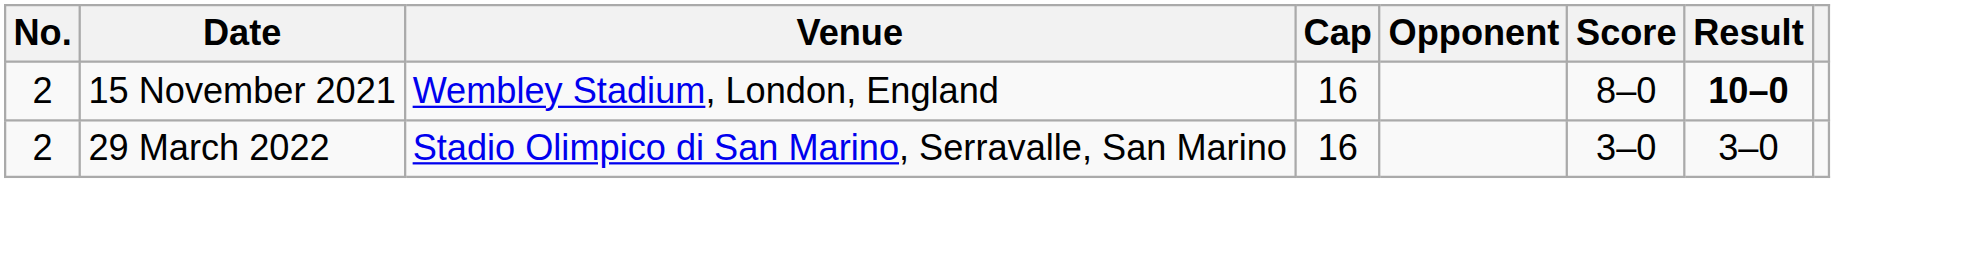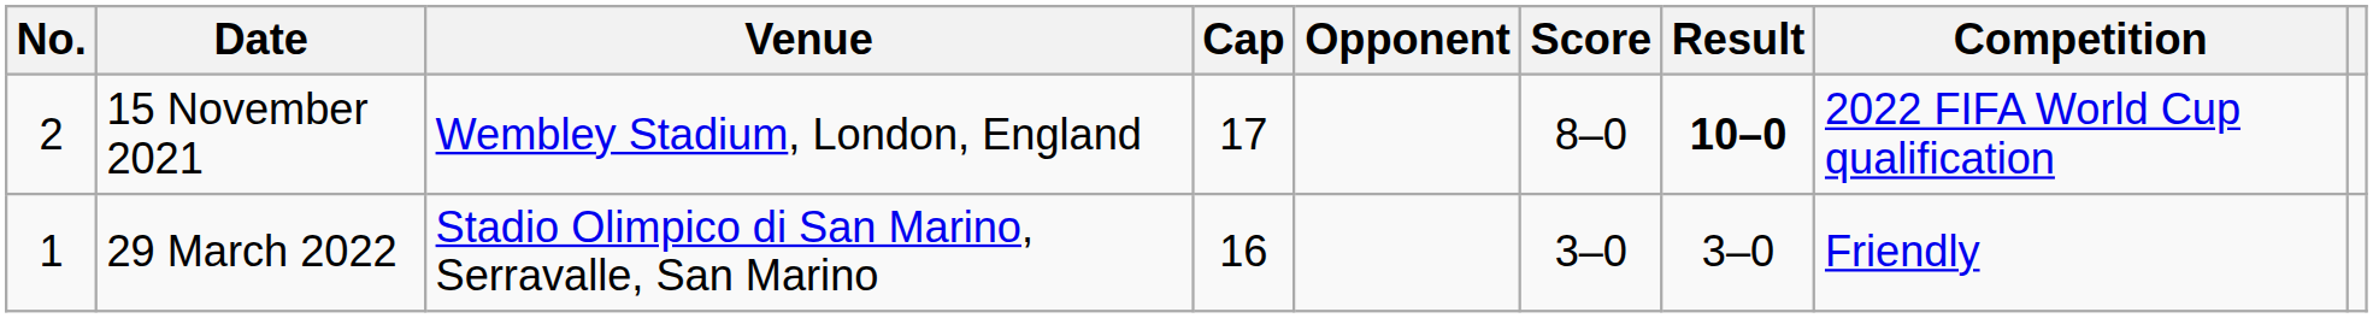 <table class="wikitable sortable">
 <tr>
 <th scope="col">No.</th>
 <th scope="col">Date</th>
 <th scope="col">Venue</th>
 <th scope="col">Cap</th>
 <th scope="col">Opponent</th>
 <th scope="col">Score</th>
 <th scope="col">Result</th>
+<th scope="col">Competition</th>
 <th scope="col" class="unsortable"></th>
 </tr>
 <tr>
 <td style="text-align: center;">2</td>
 <td>15 November 2021</td>
 <td><a href='#'>Wembley Stadium</a>, London, England</td>
-<td style="text-align: center;">16</td>
+<td style="text-align: center;">17</td>
 <td></td>
 <td style="text-align: center;">8–0</td>
 <td style="text-align: center;"><strong>10–0</strong></td>
+<td><a href='#'>2022 FIFA World Cup qualification</a></td>
 <td style="text-align: center;"></td>
 </tr>
 <tr>
-<td style="text-align: center;">2</td>
+<td style="text-align: center;">1</td>
 <td>29 March 2022</td>
 <td><a href='#'>Stadio Olimpico di San Marino</a>, Serravalle, San Marino</td>
 <td style="text-align: center;">16</td>
 <td></td>
 <td style="text-align: center;">3–0</td>
 <td style="text-align: center;">3–0</td>
+<td><a href='#'>Friendly</a></td>
 <td style="text-align: center;"></td>
 </tr>
 </table>
